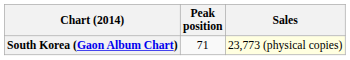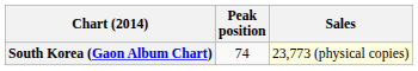 <table class="wikitable plainrowheaders" style="text-align:center;">
 <tr>
 <th>Chart (2014)</th>
 <th>Peak<br>position</th>
 <th>Sales</th>
 </tr>
 <tr>
 <th scope="row">South Korea (<a href='#'>Gaon Album Chart</a>)</th>
-<td>71</td>
+<td>74</td>
 <td style="background: lightyellow;">23,773 (physical copies)</td>
 </tr>
 </table>
